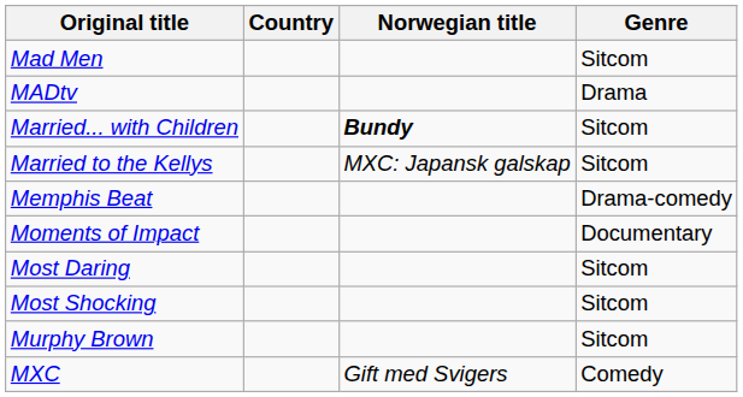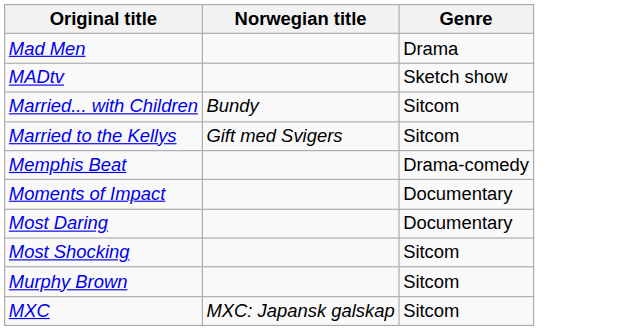 <table class="wikitable">
 <tr>
 <th>Original title</th>
-<th>Country</th>
 <th>Norwegian title</th>
 <th>Genre</th>
 </tr>
 <tr>
 <td><em><a href='#'>Mad Men</a></em></td>
 <td></td>
-<td></td>
-<td>Sitcom</td>
+<td>Drama</td>
 </tr>
 <tr>
 <td><em><a href='#'>MADtv</a></em></td>
 <td></td>
-<td></td>
-<td>Drama</td>
+<td>Sketch show</td>
 </tr>
 <tr>
 <td><em><a href='#'>Married... with Children</a></em></td>
-<td></td>
-<td><strong><em>Bundy</em></strong></td>
+<td><em>Bundy</em></td>
 <td>Sitcom</td>
 </tr>
 <tr>
 <td><em><a href='#'>Married to the Kellys</a></em></td>
-<td></td>
-<td><em>MXC: Japansk galskap</em></td>
+<td><em>Gift med Svigers</em></td>
 <td>Sitcom</td>
 </tr>
 <tr>
 <td><em><a href='#'>Memphis Beat</a></em></td>
-<td></td>
 <td></td>
 <td>Drama-comedy</td>
 </tr>
 <tr>
 <td><em><a href='#'>Moments of Impact</a></em></td>
 <td></td>
-<td></td>
 <td>Documentary</td>
 </tr>
 <tr>
 <td><em><a href='#'>Most Daring</a></em></td>
 <td></td>
-<td></td>
-<td>Sitcom</td>
+<td>Documentary</td>
 </tr>
 <tr>
 <td><em><a href='#'>Most Shocking</a></em></td>
-<td></td>
 <td></td>
 <td>Sitcom</td>
 </tr>
 <tr>
 <td><em><a href='#'>Murphy Brown</a></em></td>
 <td></td>
-<td></td>
 <td>Sitcom</td>
 </tr>
 <tr>
 <td><em><a href='#'>MXC</a></em></td>
-<td></td>
-<td><em>Gift med Svigers</em></td>
-<td>Comedy</td>
+<td><em>MXC: Japansk galskap</em></td>
+<td>Sitcom</td>
 </tr>
 </table>
